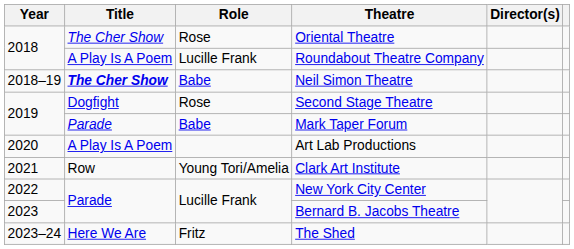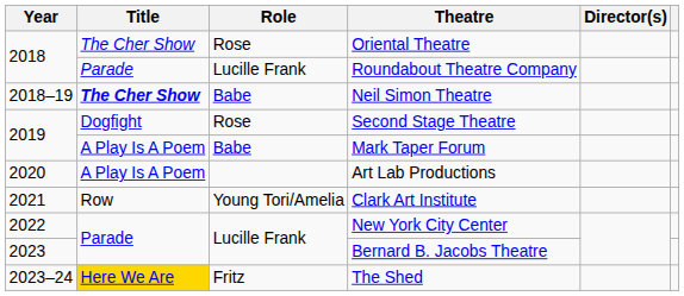 <table class="wikitable">
 <tr>
 <th>Year</th>
 <th>Title</th>
 <th>Role</th>
 <th>Theatre</th>
 <th>Director(s)</th>
 <th></th>
 </tr>
 <tr>
 <td rowspan="2">2018</td>
 <td><em><a href='#'>The Cher Show</a></em></td>
 <td>Rose</td>
 <td><a href='#'>Oriental Theatre</a></td>
 <td></td>
 <td></td>
 </tr>
 <tr>
-<td></em><a href='#'>A Play Is A Poem</a><em></td>
+<td><em><a href='#'>Parade</a></em> </td>
 <td>Lucille Frank</td>
 <td><a href='#'>Roundabout Theatre Company</a></td>
 <td></td>
 <td></td>
 </tr>
 <tr>
 <td>2018–19</td>
 <td><strong><em><a href='#'>The Cher Show</a><em> <strong></td>
 <td></strong><a href='#'>Babe</a><strong></td>
 <td></strong><a href='#'>Neil Simon Theatre</a><strong></td>
 <td></td>
 <td></td>
 </tr>
 <tr>
 <td rowspan="2">2019</td>
 <td></em><a href='#'>Dogfight</a><em> </td>
 <td>Rose</td>
 <td><a href='#'>Second Stage Theatre</a></td>
 <td></td>
 <td></td>
 </tr>
 <tr>
-<td><em><a href='#'>Parade</a></em> </td>
+<td></em><a href='#'>A Play Is A Poem</a><em></td>
 <td><a href='#'>Babe</a></td>
 <td><a href='#'>Mark Taper Forum</a></td>
 <td></td>
 <td></td>
 </tr>
 <tr>
 <td>2020</td>
 <td></em><a href='#'>A Play Is A Poem</a><em></td>
 <td></td>
 <td>Art Lab Productions</td>
 <td></td>
 <td></td>
 </tr>
 <tr>
 <td>2021</td>
 <td></em>Row<em></td>
 <td>Young Tori/Amelia</td>
 <td><a href='#'>Clark Art Institute</a></td>
 <td></td>
 <td></td>
 </tr>
 <tr>
 <td>2022</td>
 <td rowspan="2"></em><a href='#'></strong>Parade<strong></a><em></td>
 <td rowspan="2">Lucille Frank</td>
 <td><a href='#'>New York City Center</a></td>
 <td rowspan="2"></td>
 <td></td>
 </tr>
 <tr>
 <td>2023</td>
 <td></strong><a href='#'>Bernard B. Jacobs Theatre</a><strong></td>
 <td></td>
 </tr>
 <tr>
 <td>2023–24</td>
-<td></em><a href='#'>Here We Are</a><em></td>
+<td style="background: gold;"></em><a href='#'>Here We Are</a><em></td>
 <td>Fritz</td>
 <td><a href='#'>The Shed</a></td>
 <td></td>
 <td></td>
 </tr>
 </table>
